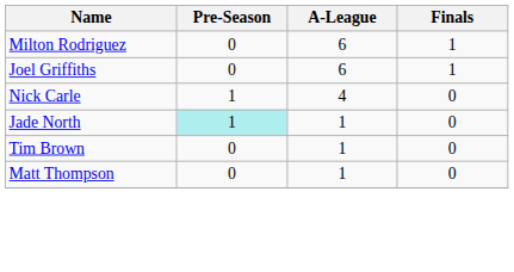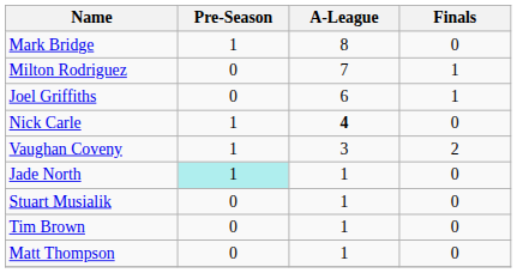 <table class="wikitable sortable" style="text-align: center;">
 <tr>
 <th width=160>Name</th>
 <th width=100>Pre-Season</th>
 <th width=100>A-League</th>
 <th width=100>Finals</th>
 </tr>
 <tr>
+<td style="text-align:left;"> <a href='#'>Mark Bridge</a></td>
+<td>1</td>
+<td>8</td>
+<td>0</td>
+</tr>
+<tr>
 <td style="text-align:left;"> <a href='#'>Milton Rodriguez</a></td>
 <td>0</td>
-<td>6</td>
+<td>7</td>
 <td>1</td>
 </tr>
 <tr>
 <td style="text-align:left;"> <a href='#'>Joel Griffiths</a></td>
 <td>0</td>
 <td>6</td>
 <td>1</td>
 </tr>
 <tr>
 <td style="text-align:left;"> <a href='#'>Nick Carle</a></td>
 <td>1</td>
-<td>4</td>
+<td><strong>4</strong></td>
 <td>0</td>
+</tr>
+<tr>
+<td style="text-align:left;"> <a href='#'>Vaughan Coveny</a></td>
+<td>1</td>
+<td>3</td>
+<td>2</td>
 </tr>
 <tr>
 <td style="text-align:left;"> <a href='#'>Jade North</a></td>
 <td style="background: paleturquoise;">1</td>
+<td>1</td>
+<td>0</td>
+</tr>
+<tr>
+<td style="text-align:left;"> <a href='#'>Stuart Musialik</a></td>
+<td>0</td>
 <td>1</td>
 <td>0</td>
 </tr>
 <tr>
 <td style="text-align:left;"> <a href='#'>Tim Brown</a></td>
 <td>0</td>
 <td>1</td>
 <td>0</td>
 </tr>
 <tr>
 <td style="text-align:left;"> <a href='#'>Matt Thompson</a></td>
 <td>0</td>
 <td>1</td>
 <td>0</td>
 </tr>
 <tr>
 </tr>
 </table>
